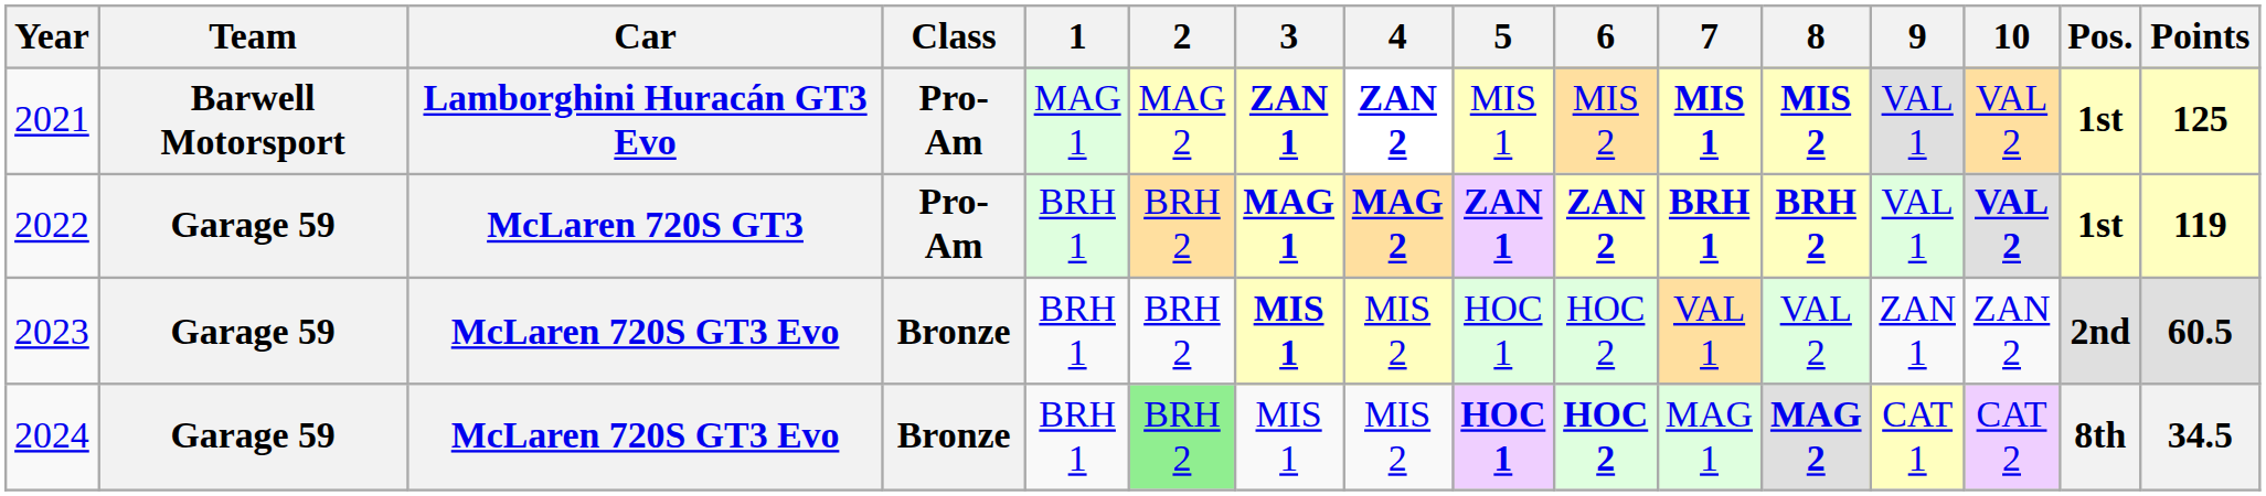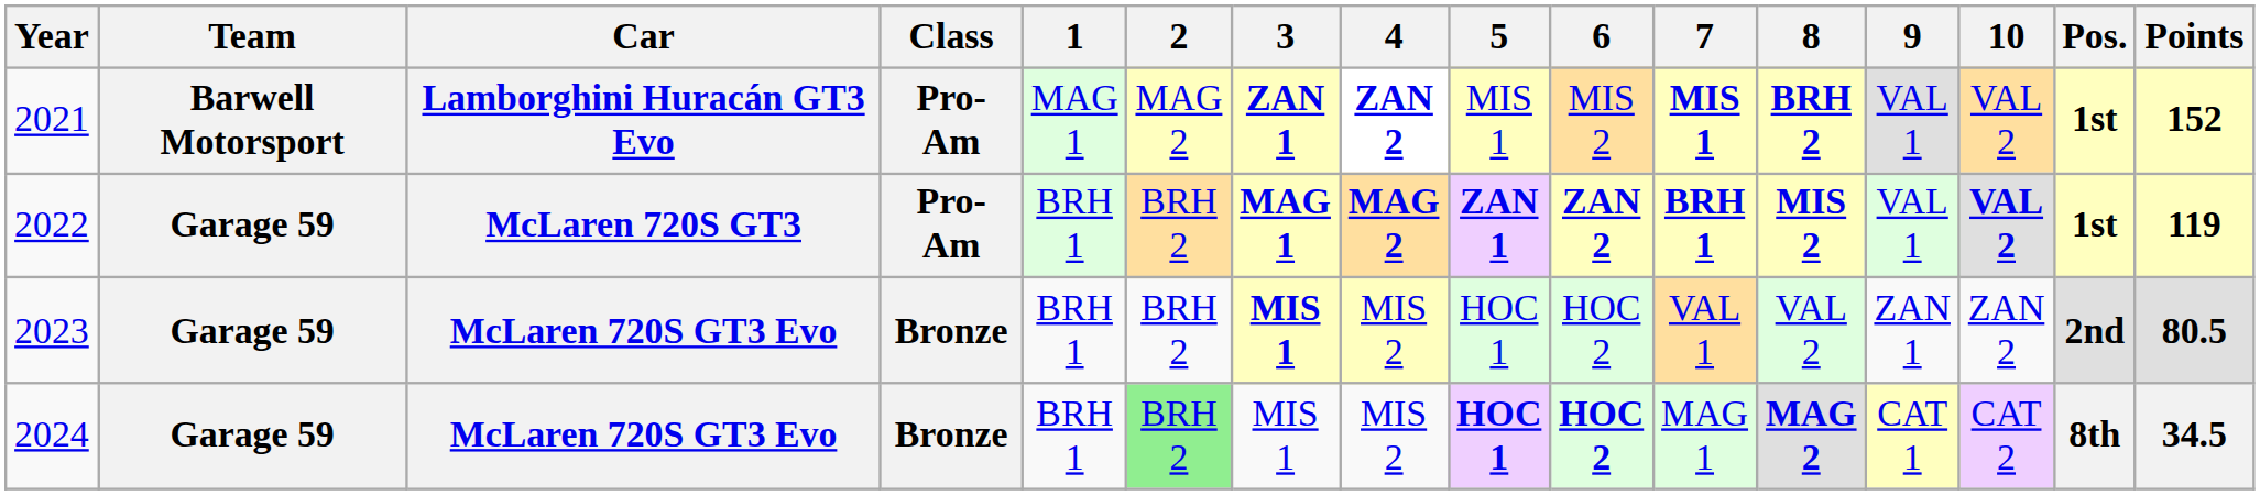 <table class="wikitable" border="1" style="text-align:center; font-size:90%;">
 <tr>
 <th>Year</th>
 <th>Team</th>
 <th>Car</th>
 <th>Class</th>
 <th>1</th>
 <th>2</th>
 <th>3</th>
 <th>4</th>
 <th>5</th>
 <th>6</th>
 <th>7</th>
 <th>8</th>
 <th>9</th>
 <th>10</th>
 <th>Pos.</th>
 <th>Points</th>
 </tr>
 <tr>
 <td><a href='#'>2021</a></td>
 <th>Barwell Motorsport</th>
 <th><a href='#'>Lamborghini Huracán GT3 Evo</a></th>
 <th>Pro-Am</th>
 <td style="background:#DFFFDF;"><a href='#'>MAG<br>1</a><br></td>
 <td style="background:#FFFFBF;"><a href='#'>MAG<br>2</a><br></td>
 <td style="background:#FFFFBF;"><strong><a href='#'>ZAN<br>1</a></strong><br></td>
 <td style="background:#FFFFFF;"><strong><a href='#'>ZAN<br>2</a></strong><br></td>
 <td style="background:#FFFFBF;"><a href='#'>MIS<br>1</a><br></td>
 <td style="background:#FFDF9F;"><a href='#'>MIS<br>2</a><br></td>
 <td style="background:#FFFFBF;"><strong><a href='#'>MIS<br>1</a></strong><br></td>
-<td style="background:#FFFFBF;"><strong><a href='#'>MIS<br>2</a></strong><br></td>
+<td style="background:#FFFFBF;"><strong><a href='#'>BRH<br>2</a></strong><br></td>
 <td style="background:#DFDFDF;"><a href='#'>VAL<br>1</a><br></td>
 <td style="background:#FFDF9F;"><a href='#'>VAL <br>2</a><br></td>
 <th style="background:#FFFFBF;">1st</th>
-<th style="background:#FFFFBF;">125</th>
+<th style="background:#FFFFBF;">152</th>
 </tr>
 <tr>
 <td><a href='#'>2022</a></td>
 <th>Garage 59</th>
 <th><a href='#'>McLaren 720S GT3</a></th>
 <th>Pro-Am</th>
 <td style="background:#DFFFDF;"><a href='#'>BRH<br>1</a><br></td>
 <td style="background:#FFDF9F;"><a href='#'>BRH<br>2</a><br></td>
 <td style="background:#FFFFBF;"><strong><a href='#'>MAG<br>1</a></strong><br></td>
 <td style="background:#FFDF9F;"><strong><a href='#'>MAG<br>2</a></strong><br></td>
 <td style="background:#EFCFFF;"><strong><a href='#'>ZAN<br>1</a></strong><br></td>
 <td style="background:#FFFFBF;"><strong><a href='#'>ZAN<br>2</a></strong><br></td>
 <td style="background:#FFFFBF;"><strong><a href='#'>BRH<br>1</a></strong><br></td>
-<td style="background:#FFFFBF;"><strong><a href='#'>BRH<br>2</a></strong><br></td>
+<td style="background:#FFFFBF;"><strong><a href='#'>MIS<br>2</a></strong><br></td>
 <td style="background:#DFFFDF;"><a href='#'>VAL<br>1</a><br></td>
 <td style="background:#DFDFDF;"><strong><a href='#'>VAL<br>2</a></strong><br></td>
 <th style="background:#ffffbf;">1st</th>
 <th style="background:#ffffbf;">119</th>
 </tr>
 <tr>
 <td><a href='#'>2023</a></td>
 <th>Garage 59</th>
 <th><a href='#'>McLaren 720S GT3 Evo</a></th>
 <th>Bronze</th>
 <td><a href='#'>BRH<br>1</a></td>
 <td><a href='#'>BRH<br>2</a></td>
 <td style="background:#FFFFBF;"><strong><a href='#'>MIS<br>1</a></strong><br></td>
 <td style="background:#FFFFBF;"><a href='#'>MIS<br>2</a><br></td>
 <td style="background:#DFFFDF;"><a href='#'>HOC<br>1</a><br></td>
 <td style="background:#DFFFDF;"><a href='#'>HOC<br>2</a><br></td>
 <td style="background:#FFDF9F;"><a href='#'>VAL<br>1</a><br></td>
 <td style="background:#DFFFDF;"><a href='#'>VAL<br>2</a><br></td>
 <td><a href='#'>ZAN<br>1</a></td>
 <td><a href='#'>ZAN<br>2</a></td>
 <th style="background:#DFDFDF;">2nd</th>
-<th style="background:#DFDFDF;">60.5</th>
+<th style="background:#DFDFDF;">80.5</th>
 </tr>
 <tr>
 <td><a href='#'>2024</a></td>
 <th>Garage 59</th>
 <th><a href='#'>McLaren 720S GT3 Evo</a></th>
 <th>Bronze</th>
 <td><a href='#'>BRH<br>1</a></td>
 <td style="background: lightgreen;"><a href='#'>BRH<br>2</a></td>
 <td><a href='#'>MIS<br>1</a></td>
 <td><a href='#'>MIS<br>2</a></td>
 <td style="background:#EFCFFF;"><strong><a href='#'>HOC<br>1</a></strong><br></td>
 <td style="background:#DFFFDF;"><strong><a href='#'>HOC<br>2</a></strong><br></td>
 <td style="background:#DFFFDF;"><a href='#'>MAG<br>1</a><br></td>
 <td style="background:#DFDFDF;"><strong><a href='#'>MAG<br>2</a></strong><br></td>
 <td style="background:#FFFFBF;"><a href='#'>CAT<br>1</a><br></td>
 <td style="background:#EFCFFF;"><a href='#'>CAT<br>2</a><br></td>
 <th>8th</th>
 <th>34.5</th>
 </tr>
 </table>
